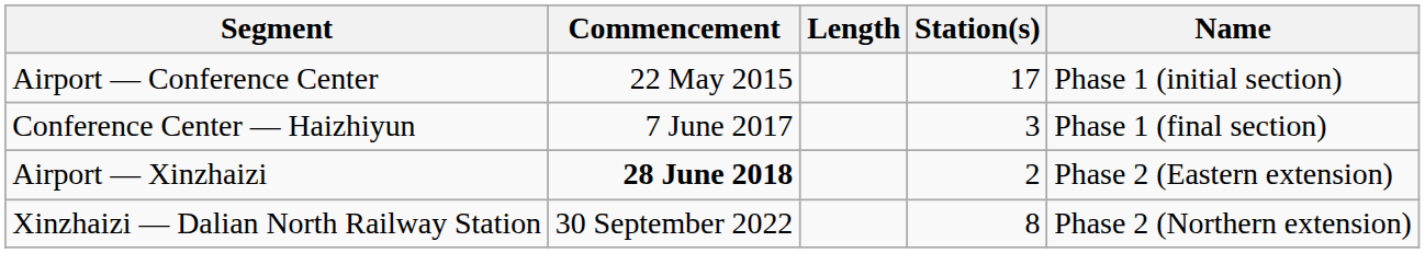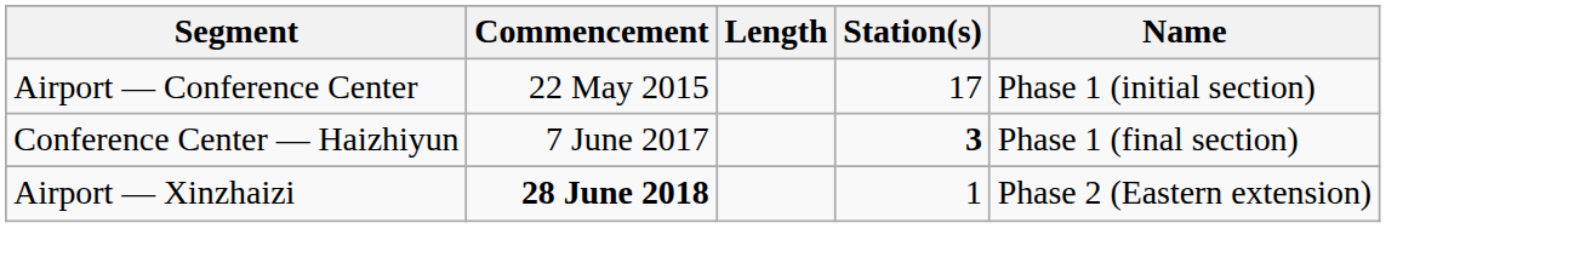 <table class="wikitable" style="border-collapse: collapse; text-align: right;">
 <tr>
 <th>Segment</th>
 <th>Commencement</th>
 <th>Length</th>
 <th>Station(s)</th>
 <th>Name</th>
 </tr>
 <tr>
 <td style="text-align: left;">Airport — Conference Center</td>
 <td>22 May 2015</td>
 <td></td>
 <td>17</td>
 <td style="text-align: left;">Phase 1 (initial section)</td>
 </tr>
 <tr>
 <td style="text-align: left;">Conference Center — Haizhiyun</td>
 <td>7 June 2017</td>
 <td></td>
-<td>3</td>
+<td><strong>3</strong></td>
 <td style="text-align: left;">Phase 1 (final section)</td>
 </tr>
 <tr>
 <td style="text-align: left;">Airport — Xinzhaizi</td>
 <td><strong>28 June 2018</strong></td>
 <td></td>
-<td>2</td>
+<td>1</td>
 <td style="text-align: left;">Phase 2 (Eastern extension)</td>
 </tr>
-<tr>
-<td style="text-align: left;">Xinzhaizi — Dalian North Railway Station</td>
-<td>30 September 2022</td>
-<td></td>
-<td>8</td>
-<td style="text-align: left;">Phase 2 (Northern extension)</td>
-</tr>
 </table>
